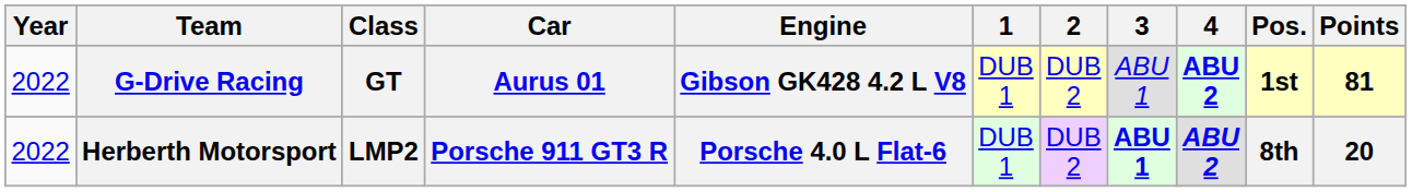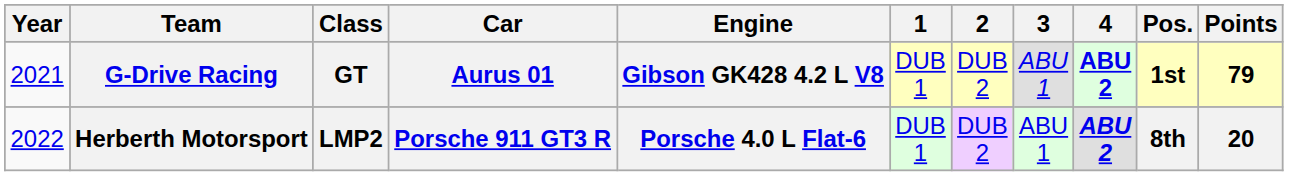 <table class="wikitable" style="text-align:center; font-size:85%">
 <tr>
 <th>Year</th>
 <th>Team</th>
 <th>Class</th>
 <th>Car</th>
 <th>Engine</th>
 <th>1</th>
 <th>2</th>
 <th>3</th>
 <th>4</th>
 <th>Pos.</th>
 <th>Points</th>
 </tr>
 <tr>
-<td><a href='#'>2022</a></td>
+<td><a href='#'>2021</a></td>
 <th nowrap><a href='#'>G-Drive Racing</a></th>
 <th>GT</th>
 <th nowrap><a href='#'>Aurus 01</a></th>
 <th nowrap><a href='#'>Gibson</a> GK428 4.2 L <a href='#'>V8</a></th>
 <td style="background:#FFFFBF;"><a href='#'>DUB<br>1</a><br></td>
 <td style="background:#FFFFBF;"><a href='#'>DUB<br>2</a><br></td>
 <td style="background:#DFDFDF;"><em><a href='#'>ABU<br>1</a></em><br></td>
 <td style="background:#DFFFDF;"><strong><a href='#'>ABU<br>2</a></strong><br></td>
 <th style="background:#FFFFBF;">1st</th>
-<th style="background:#FFFFBF;">81</th>
+<th style="background:#FFFFBF;">79</th>
 </tr>
 <tr>
 <td><a href='#'>2022</a></td>
 <th nowrap>Herberth Motorsport</th>
 <th>LMP2</th>
 <th nowrap><a href='#'>Porsche 911 GT3 R</a></th>
 <th nowrap><a href='#'>Porsche</a> 4.0 L <a href='#'>Flat-6</a></th>
 <td style="background:#DFFFDF;"><a href='#'>DUB<br>1</a><br></td>
 <td style="background:#EFCFFF;"><a href='#'>DUB<br>2</a><br></td>
-<td style="background:#DFFFDF;"><strong><a href='#'>ABU<br>1</a><br></strong></td>
+<td style="background:#DFFFDF;"><a href='#'>ABU<br>1</a><br></td>
 <td style="background:#DFDFDF;"><strong><em><a href='#'>ABU<br>2</a></em></strong><br></td>
 <th>8th</th>
 <th>20</th>
 </tr>
 </table>
